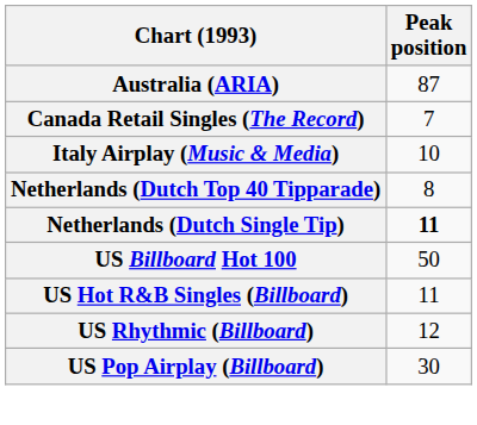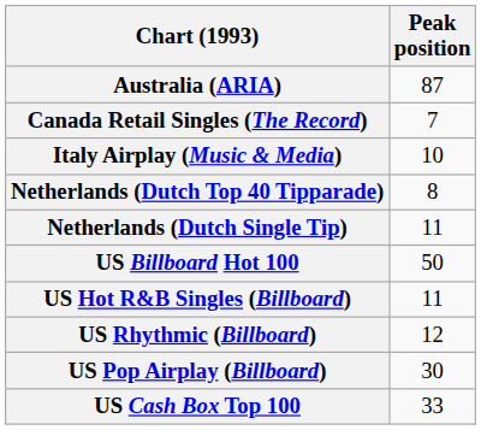 <table class="wikitable sortable plainrowheaders" style="text-align:center">
 <tr>
 <th scope="col">Chart (1993)</th>
 <th scope="col">Peak<br>position</th>
 </tr>
 <tr>
 <th scope="row">Australia (<a href='#'>ARIA</a>)</th>
 <td>87</td>
 </tr>
 <tr>
 <th scope="row">Canada Retail Singles (<em><a href='#'>The Record</a></em>)</th>
 <td>7</td>
 </tr>
 <tr>
 <th scope="row">Italy Airplay (<em><a href='#'>Music & Media</a></em>)</th>
 <td>10</td>
 </tr>
 <tr>
 <th scope="row">Netherlands (<a href='#'>Dutch Top 40 Tipparade</a>)</th>
 <td>8</td>
 </tr>
 <tr>
 <th scope="row">Netherlands (<a href='#'>Dutch Single Tip</a>)</th>
-<td><strong>11</strong></td>
+<td>11</td>
 </tr>
 <tr>
 <th scope="row">US <em><a href='#'>Billboard</a></em> <a href='#'>Hot 100</a></th>
 <td>50</td>
 </tr>
 <tr>
 <th scope="row">US <a href='#'>Hot R&B Singles</a> (<em><a href='#'>Billboard</a></em>)</th>
 <td>11</td>
 </tr>
 <tr>
 <th scope="row">US <a href='#'>Rhythmic</a> (<em><a href='#'>Billboard</a></em>)</th>
 <td>12</td>
 </tr>
 <tr>
 <th scope="row">US <a href='#'>Pop Airplay</a> (<em><a href='#'>Billboard</a></em>)</th>
 <td>30</td>
 </tr>
+<tr>
+<th scope="row">US <a href='#'><em>Cash Box</em> Top 100</a></th>
+<td align="center">33</td>
+</tr>
 </table>
